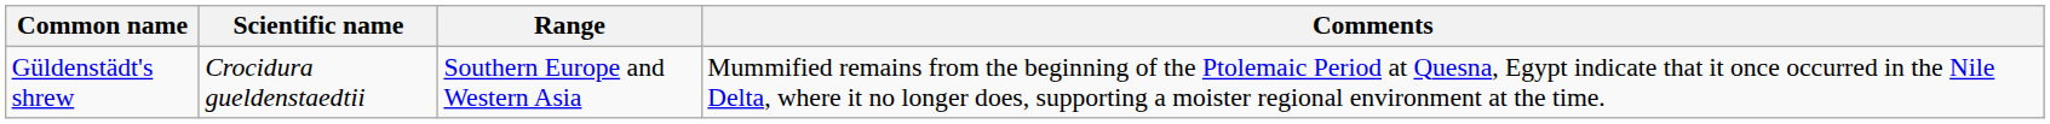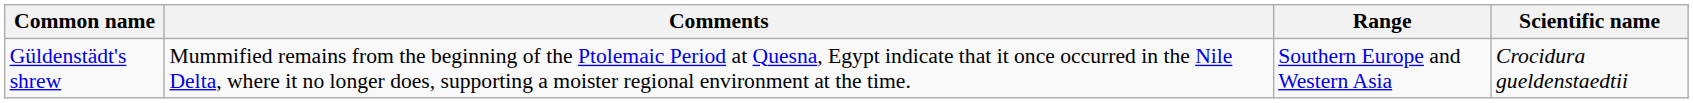 <table class="wikitable">
 <tr>
 <th>Common name</th>
+<th class="unsortable">Comments</th>
+<th>Range</th>
 <th>Scientific name</th>
-<th>Range</th>
-<th class="unsortable">Comments</th>
 </tr>
 <tr>
 <td><a href='#'>Güldenstädt's shrew</a></td>
+<td>Mummified remains from the beginning of the <a href='#'>Ptolemaic Period</a> at <a href='#'>Quesna</a>, Egypt indicate that it once occurred in the <a href='#'>Nile Delta</a>, where it no longer does, supporting a moister regional environment at the time.</td>
+<td><a href='#'>Southern Europe</a> and <a href='#'>Western Asia</a></td>
 <td><em>Crocidura gueldenstaedtii</em></td>
-<td><a href='#'>Southern Europe</a> and <a href='#'>Western Asia</a></td>
-<td>Mummified remains from the beginning of the <a href='#'>Ptolemaic Period</a> at <a href='#'>Quesna</a>, Egypt indicate that it once occurred in the <a href='#'>Nile Delta</a>, where it no longer does, supporting a moister regional environment at the time.</td>
 </tr>
 </table>
